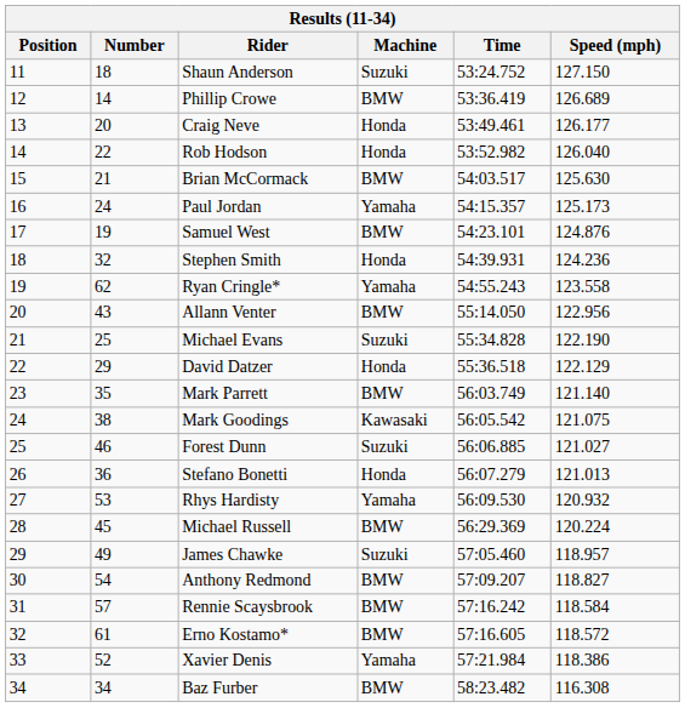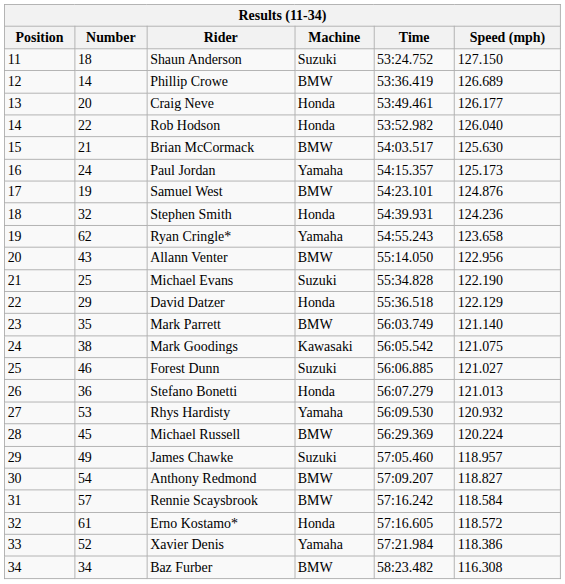 <table class="collapsible collapsed wikitable"style="width:40em;margin-top:-1px;">
 <tr>
 <th scope="col" colspan="6">Results (11-34)</th>
 </tr>
 <tr>
 <th scope="col">Position</th>
 <th scope="col">Number</th>
 <th scope="col">Rider</th>
 <th scope="col">Machine</th>
 <th scope="col">Time</th>
 <th scope="col">Speed (mph)</th>
 </tr>
 <tr>
 <td>11</td>
 <td>18</td>
 <td>Shaun Anderson</td>
 <td>Suzuki</td>
 <td>53:24.752</td>
 <td>127.150</td>
 </tr>
 <tr>
 <td>12</td>
 <td>14</td>
 <td>Phillip Crowe</td>
 <td>BMW</td>
 <td>53:36.419</td>
 <td>126.689</td>
 </tr>
 <tr>
 <td>13</td>
 <td>20</td>
 <td>Craig Neve</td>
 <td>Honda</td>
 <td>53:49.461</td>
 <td>126.177</td>
 </tr>
 <tr>
 <td>14</td>
 <td>22</td>
 <td>Rob Hodson</td>
 <td>Honda</td>
 <td>53:52.982</td>
 <td>126.040</td>
 </tr>
 <tr>
 <td>15</td>
 <td>21</td>
 <td>Brian McCormack</td>
 <td>BMW</td>
 <td>54:03.517</td>
 <td>125.630</td>
 </tr>
 <tr>
 <td>16</td>
 <td>24</td>
 <td>Paul Jordan</td>
 <td>Yamaha</td>
 <td>54:15.357</td>
 <td>125.173</td>
 </tr>
 <tr>
 <td>17</td>
 <td>19</td>
 <td>Samuel West</td>
 <td>BMW</td>
 <td>54:23.101</td>
 <td>124.876</td>
 </tr>
 <tr>
 <td>18</td>
 <td>32</td>
 <td>Stephen Smith</td>
 <td>Honda</td>
 <td>54:39.931</td>
 <td>124.236</td>
 </tr>
 <tr>
 <td>19</td>
 <td>62</td>
 <td>Ryan Cringle*</td>
 <td>Yamaha</td>
 <td>54:55.243</td>
-<td>123.558</td>
+<td>123.658</td>
 </tr>
 <tr>
 <td>20</td>
 <td>43</td>
 <td>Allann Venter</td>
 <td>BMW</td>
 <td>55:14.050</td>
 <td>122.956</td>
 </tr>
 <tr>
 <td>21</td>
 <td>25</td>
 <td>Michael Evans</td>
 <td>Suzuki</td>
 <td>55:34.828</td>
 <td>122.190</td>
 </tr>
 <tr>
 <td>22</td>
 <td>29</td>
 <td>David Datzer</td>
 <td>Honda</td>
 <td>55:36.518</td>
 <td>122.129</td>
 </tr>
 <tr>
 <td>23</td>
 <td>35</td>
 <td>Mark Parrett</td>
 <td>BMW</td>
 <td>56:03.749</td>
 <td>121.140</td>
 </tr>
 <tr>
 <td>24</td>
 <td>38</td>
 <td>Mark Goodings</td>
 <td>Kawasaki</td>
 <td>56:05.542</td>
 <td>121.075</td>
 </tr>
 <tr>
 <td>25</td>
 <td>46</td>
 <td>Forest Dunn</td>
 <td>Suzuki</td>
 <td>56:06.885</td>
 <td>121.027</td>
 </tr>
 <tr>
 <td>26</td>
 <td>36</td>
 <td>Stefano Bonetti</td>
 <td>Honda</td>
 <td>56:07.279</td>
 <td>121.013</td>
 </tr>
 <tr>
 <td>27</td>
 <td>53</td>
 <td>Rhys Hardisty</td>
 <td>Yamaha</td>
 <td>56:09.530</td>
 <td>120.932</td>
 </tr>
 <tr>
 <td>28</td>
 <td>45</td>
 <td>Michael Russell</td>
 <td>BMW</td>
 <td>56:29.369</td>
 <td>120.224</td>
 </tr>
 <tr>
 <td>29</td>
 <td>49</td>
 <td>James Chawke</td>
 <td>Suzuki</td>
 <td>57:05.460</td>
 <td>118.957</td>
 </tr>
 <tr>
 <td>30</td>
 <td>54</td>
 <td>Anthony Redmond</td>
 <td>BMW</td>
 <td>57:09.207</td>
 <td>118.827</td>
 </tr>
 <tr>
 <td>31</td>
 <td>57</td>
 <td>Rennie Scaysbrook</td>
 <td>BMW</td>
 <td>57:16.242</td>
 <td>118.584</td>
 </tr>
 <tr>
 <td>32</td>
 <td>61</td>
 <td>Erno Kostamo*</td>
-<td>BMW</td>
+<td>Honda</td>
 <td>57:16.605</td>
 <td>118.572</td>
 </tr>
 <tr>
 <td>33</td>
 <td>52</td>
 <td>Xavier Denis</td>
 <td>Yamaha</td>
 <td>57:21.984</td>
 <td>118.386</td>
 </tr>
 <tr>
 <td>34</td>
 <td>34</td>
 <td>Baz Furber</td>
 <td>BMW</td>
 <td>58:23.482</td>
 <td>116.308</td>
 </tr>
 </table>
